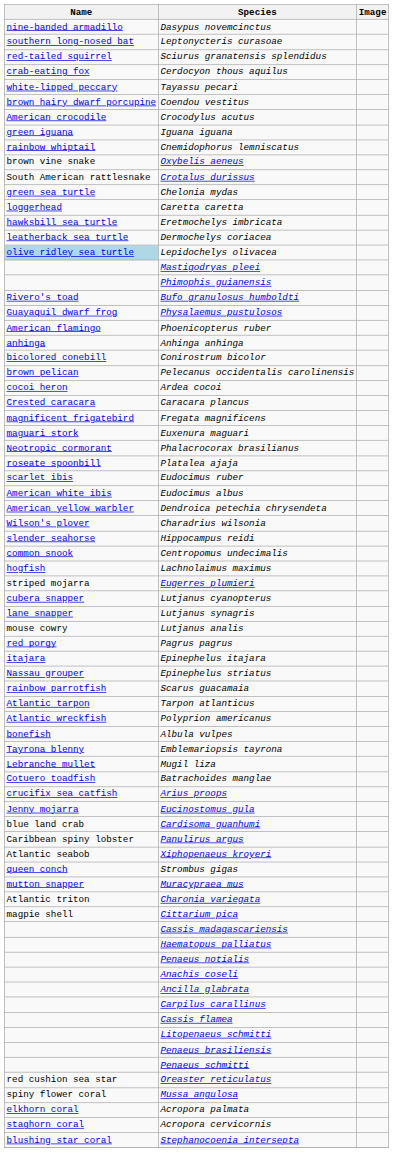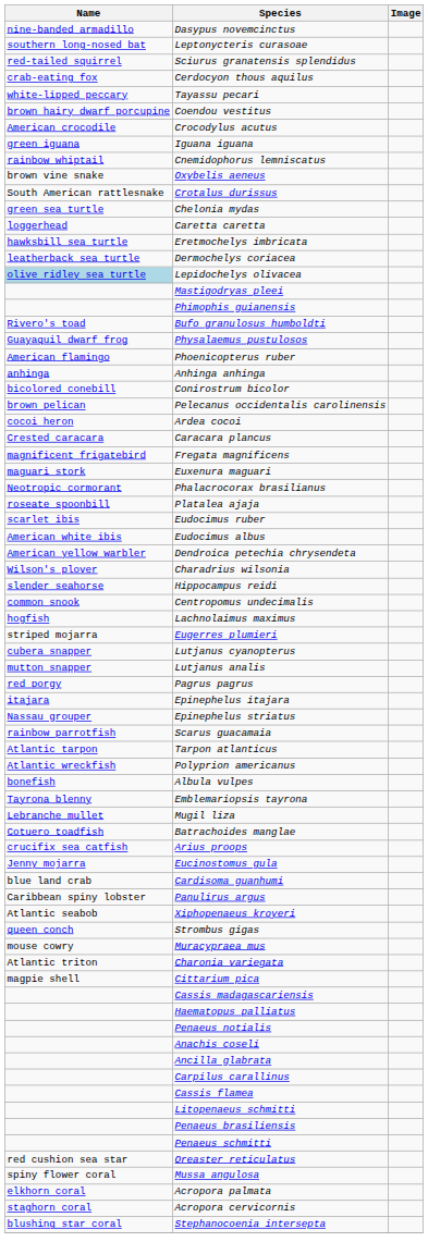 <table class="wikitable sortable mw-collapsible mw-collapsed">
 <tr>
 <th>Name</th>
 <th>Species</th>
 <th>Image</th>
 </tr>
 <tr>
 <td><a href='#'>nine-banded armadillo</a></td>
 <td><em>Dasypus novemcinctus</em></td>
 <td></td>
 </tr>
 <tr>
 <td><a href='#'>southern long-nosed bat</a></td>
 <td><em>Leptonycteris curasoae</em></td>
 <td></td>
 </tr>
 <tr>
 <td><a href='#'>red-tailed squirrel</a></td>
 <td><em>Sciurus granatensis splendidus</em></td>
 <td></td>
 </tr>
 <tr>
 <td><a href='#'>crab-eating fox</a></td>
 <td><em>Cerdocyon thous aquilus</em></td>
 <td></td>
 </tr>
 <tr>
 <td><a href='#'>white-lipped peccary</a></td>
 <td><em>Tayassu pecari</em></td>
 <td></td>
 </tr>
 <tr>
 <td><a href='#'>brown hairy dwarf porcupine</a></td>
 <td><em>Coendou vestitus</em></td>
 <td></td>
 </tr>
 <tr>
 <td><a href='#'>American crocodile</a></td>
 <td><em>Crocodylus acutus</em></td>
 <td></td>
 </tr>
 <tr>
 <td><a href='#'>green iguana</a></td>
 <td><em>Iguana iguana</em></td>
 <td></td>
 </tr>
 <tr>
 <td><a href='#'>rainbow whiptail</a></td>
 <td><em>Cnemidophorus lemniscatus</em></td>
 <td></td>
 </tr>
 <tr>
 <td>brown vine snake</td>
 <td><em><a href='#'>Oxybelis aeneus</a></em></td>
 <td></td>
 </tr>
 <tr>
 <td>South American rattlesnake</td>
 <td><em><a href='#'>Crotalus durissus</a></em></td>
 <td></td>
 </tr>
 <tr>
 <td><a href='#'>green sea turtle</a></td>
 <td><em>Chelonia mydas</em></td>
 <td></td>
 </tr>
 <tr>
 <td><a href='#'>loggerhead</a></td>
 <td><em>Caretta caretta</em></td>
 <td></td>
 </tr>
 <tr>
 <td><a href='#'>hawksbill sea turtle</a></td>
 <td><em>Eretmochelys imbricata</em></td>
 <td></td>
 </tr>
 <tr>
 <td><a href='#'>leatherback sea turtle</a></td>
 <td><em>Dermochelys coriacea</em></td>
 <td></td>
 </tr>
 <tr>
 <td style="background: lightblue;"><a href='#'>olive ridley sea turtle</a></td>
 <td><em>Lepidochelys olivacea</em></td>
 <td></td>
 </tr>
 <tr>
 <td></td>
 <td><em><a href='#'>Mastigodryas pleei</a></em></td>
 <td></td>
 </tr>
 <tr>
 <td></td>
 <td><em><a href='#'>Phimophis guianensis</a></em></td>
 <td></td>
 </tr>
 <tr>
 <td><a href='#'>Rivero's toad</a></td>
 <td><em><a href='#'>Bufo granulosus humboldti</a></em></td>
 <td></td>
 </tr>
 <tr>
 <td><a href='#'>Guayaquil dwarf frog</a></td>
 <td><em><a href='#'>Physalaemus pustulosos</a></em></td>
 <td></td>
 </tr>
 <tr>
 <td><a href='#'>American flamingo</a></td>
 <td><em>Phoenicopterus ruber</em></td>
 <td></td>
 </tr>
 <tr>
 <td><a href='#'>anhinga</a></td>
 <td><em>Anhinga anhinga</em></td>
 <td></td>
 </tr>
 <tr>
 <td><a href='#'>bicolored conebill</a></td>
 <td><em>Conirostrum bicolor</em></td>
 <td></td>
 </tr>
 <tr>
 <td><a href='#'>brown pelican</a></td>
 <td><em>Pelecanus occidentalis carolinensis</em></td>
 <td></td>
 </tr>
 <tr>
 <td><a href='#'>cocoi heron</a></td>
 <td><em>Ardea cocoi</em></td>
 <td></td>
 </tr>
 <tr>
 <td><a href='#'>Crested caracara</a></td>
 <td><em>Caracara plancus</em></td>
 <td></td>
 </tr>
 <tr>
 <td><a href='#'>magnificent frigatebird</a></td>
 <td><em>Fregata magnificens</em></td>
 <td></td>
 </tr>
 <tr>
 <td><a href='#'>maguari stork</a></td>
 <td><em>Euxenura maguari</em></td>
 <td></td>
 </tr>
 <tr>
 <td><a href='#'>Neotropic cormorant</a></td>
 <td><em>Phalacrocorax brasilianus</em></td>
 <td></td>
 </tr>
 <tr>
 <td><a href='#'>roseate spoonbill</a></td>
 <td><em>Platalea ajaja</em></td>
 <td></td>
 </tr>
 <tr>
 <td><a href='#'>scarlet ibis</a></td>
 <td><em>Eudocimus ruber</em></td>
 <td></td>
 </tr>
 <tr>
 <td><a href='#'>American white ibis</a></td>
 <td><em>Eudocimus albus</em></td>
 <td></td>
 </tr>
 <tr>
 <td><a href='#'>American yellow warbler</a></td>
 <td><em>Dendroica petechia chrysendeta</em></td>
 <td></td>
 </tr>
 <tr>
 <td><a href='#'>Wilson's plover</a></td>
 <td><em>Charadrius wilsonia</em></td>
 <td></td>
 </tr>
 <tr>
 <td><a href='#'>slender seahorse</a></td>
 <td><em>Hippocampus reidi</em></td>
 <td></td>
 </tr>
 <tr>
 <td><a href='#'>common snook</a></td>
 <td><em>Centropomus undecimalis</em></td>
 <td></td>
 </tr>
 <tr>
 <td><a href='#'>hogfish</a></td>
 <td><em>Lachnolaimus maximus</em></td>
 <td></td>
 </tr>
 <tr>
 <td>striped mojarra</td>
 <td><em><a href='#'>Eugerres plumieri</a></em></td>
 <td></td>
 </tr>
 <tr>
 <td><a href='#'>cubera snapper</a></td>
 <td><em>Lutjanus cyanopterus</em></td>
 <td></td>
 </tr>
 <tr>
-<td><a href='#'>lane snapper</a></td>
-<td><em>Lutjanus synagris</em></td>
-<td></td>
-</tr>
-<tr>
-<td>mouse cowry</td>
+<td><a href='#'>mutton snapper</a></td>
 <td><em>Lutjanus analis</em></td>
 <td></td>
 </tr>
 <tr>
 <td><a href='#'>red porgy</a></td>
 <td><em>Pagrus pagrus</em></td>
 <td></td>
 </tr>
 <tr>
 <td><a href='#'>itajara</a></td>
 <td><em>Epinephelus itajara</em></td>
 <td></td>
 </tr>
 <tr>
 <td><a href='#'>Nassau grouper</a></td>
 <td><em>Epinephelus striatus</em></td>
 <td></td>
 </tr>
 <tr>
 <td><a href='#'>rainbow parrotfish</a></td>
 <td><em>Scarus guacamaia</em></td>
 <td></td>
 </tr>
 <tr>
 <td><a href='#'>Atlantic tarpon</a></td>
 <td><em>Tarpon atlanticus</em></td>
 <td></td>
 </tr>
 <tr>
 <td><a href='#'>Atlantic wreckfish</a></td>
 <td><em>Polyprion americanus</em></td>
 <td></td>
 </tr>
 <tr>
 <td><a href='#'>bonefish</a></td>
 <td><em>Albula vulpes</em></td>
 <td></td>
 </tr>
 <tr>
 <td><a href='#'>Tayrona blenny</a></td>
 <td><em>Emblemariopsis tayrona</em></td>
 <td></td>
 </tr>
 <tr>
 <td><a href='#'>Lebranche mullet</a></td>
 <td><em>Mugil liza</em></td>
 <td></td>
 </tr>
 <tr>
 <td><a href='#'>Cotuero toadfish</a></td>
 <td><em>Batrachoides manglae</em></td>
 <td></td>
 </tr>
 <tr>
 <td><a href='#'>crucifix sea catfish</a></td>
 <td><em><a href='#'>Arius proops</a></em></td>
 <td></td>
 </tr>
 <tr>
 <td><a href='#'>Jenny mojarra</a></td>
 <td><em><a href='#'>Eucinostomus gula</a></em></td>
 <td></td>
 </tr>
 <tr>
 <td>blue land crab</td>
 <td><em><a href='#'>Cardisoma guanhumi</a></em></td>
 <td></td>
 </tr>
 <tr>
 <td>Caribbean spiny lobster</td>
 <td><em><a href='#'>Panulirus argus</a></em></td>
 <td></td>
 </tr>
 <tr>
 <td>Atlantic seabob</td>
 <td><em><a href='#'>Xiphopenaeus kroyeri</a></em></td>
 <td></td>
 </tr>
 <tr>
 <td><a href='#'>queen conch</a></td>
 <td><em>Strombus gigas</em></td>
 <td></td>
 </tr>
 <tr>
-<td><a href='#'>mutton snapper</a></td>
+<td>mouse cowry</td>
 <td><em><a href='#'>Muracypraea mus</a></em></td>
 <td></td>
 </tr>
 <tr>
 <td>Atlantic triton</td>
 <td><em><a href='#'>Charonia variegata</a></em></td>
 <td></td>
 </tr>
 <tr>
 <td>magpie shell</td>
 <td><em><a href='#'>Cittarium pica</a></em></td>
 <td></td>
 </tr>
 <tr>
 <td></td>
 <td><em><a href='#'>Cassis madagascariensis</a></em></td>
 <td></td>
 </tr>
 <tr>
 <td></td>
 <td><em><a href='#'>Haematopus palliatus</a></em></td>
 <td></td>
 </tr>
 <tr>
 <td></td>
 <td><em><a href='#'>Penaeus notialis</a></em></td>
 <td></td>
 </tr>
 <tr>
 <td></td>
 <td><em><a href='#'>Anachis coseli</a></em></td>
 <td></td>
 </tr>
 <tr>
 <td></td>
 <td><em><a href='#'>Ancilla glabrata</a></em></td>
 <td></td>
 </tr>
 <tr>
 <td></td>
 <td><em><a href='#'>Carpilus carallinus</a></em></td>
 <td></td>
 </tr>
 <tr>
 <td></td>
 <td><em><a href='#'>Cassis flamea</a></em></td>
 <td></td>
 </tr>
 <tr>
 <td></td>
 <td><em><a href='#'>Litopenaeus schmitti</a></em></td>
 <td></td>
 </tr>
 <tr>
 <td></td>
 <td><em><a href='#'>Penaeus brasiliensis</a></em></td>
 <td></td>
 </tr>
 <tr>
 <td></td>
 <td><em><a href='#'>Penaeus schmitti</a></em></td>
 <td></td>
 </tr>
 <tr>
 <td>red cushion sea star</td>
 <td><em><a href='#'>Oreaster reticulatus</a></em></td>
 <td></td>
 </tr>
 <tr>
 <td>spiny flower coral</td>
 <td><em><a href='#'>Mussa angulosa</a></em></td>
 <td></td>
 </tr>
 <tr>
 <td><a href='#'>elkhorn coral</a></td>
 <td><em>Acropora palmata</em></td>
 <td></td>
 </tr>
 <tr>
 <td><a href='#'>staghorn coral</a></td>
 <td><em>Acropora cervicornis</em></td>
 <td></td>
 </tr>
 <tr>
 <td><a href='#'>blushing star coral</a></td>
 <td><em><a href='#'>Stephanocoenia intersepta</a></em></td>
 <td></td>
 </tr>
 <tr>
 </tr>
 </table>
